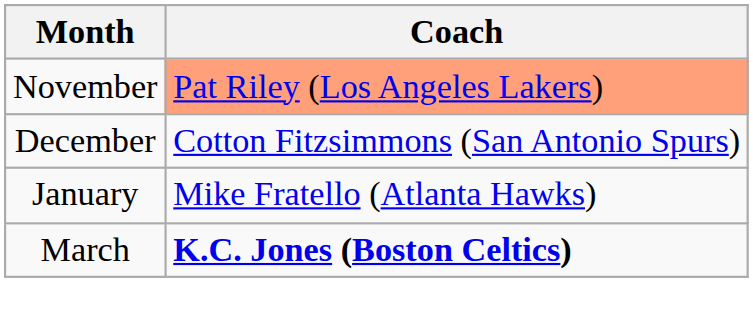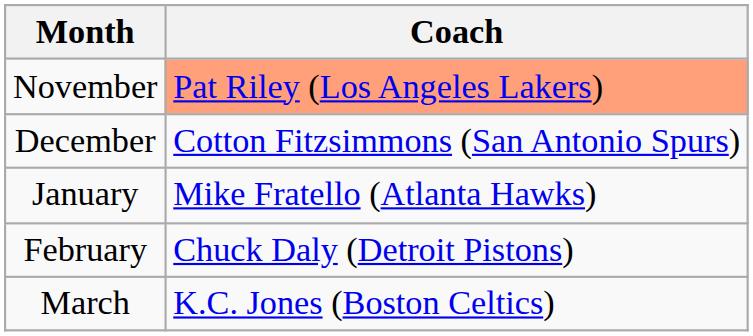 <table class="wikitable">
 <tr>
 <th>Month</th>
 <th>Coach</th>
 </tr>
 <tr>
 <td align=center>November</td>
 <td style="background: lightsalmon;"><a href='#'>Pat Riley</a> (<a href='#'>Los Angeles Lakers</a>)</td>
 </tr>
 <tr>
 <td align=center>December</td>
 <td><a href='#'>Cotton Fitzsimmons</a> (<a href='#'>San Antonio Spurs</a>)</td>
 </tr>
 <tr>
 <td align=center>January</td>
 <td><a href='#'>Mike Fratello</a> (<a href='#'>Atlanta Hawks</a>)</td>
 </tr>
 <tr>
+<td align=center>February</td>
+<td><a href='#'>Chuck Daly</a> (<a href='#'>Detroit Pistons</a>)</td>
+</tr>
+<tr>
 <td align=center>March</td>
-<td><strong><a href='#'>K.C. Jones</a> (<a href='#'>Boston Celtics</a>)</strong></td>
+<td><a href='#'>K.C. Jones</a> (<a href='#'>Boston Celtics</a>)</td>
 </tr>
 </table>
